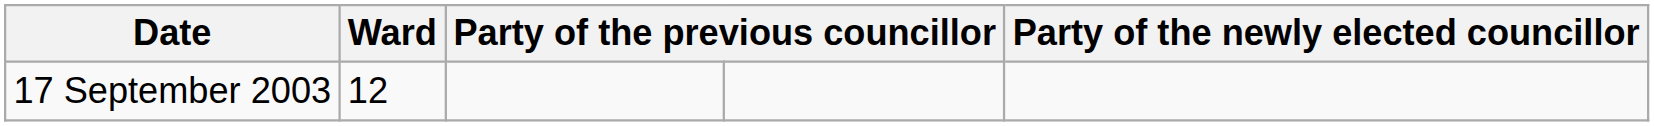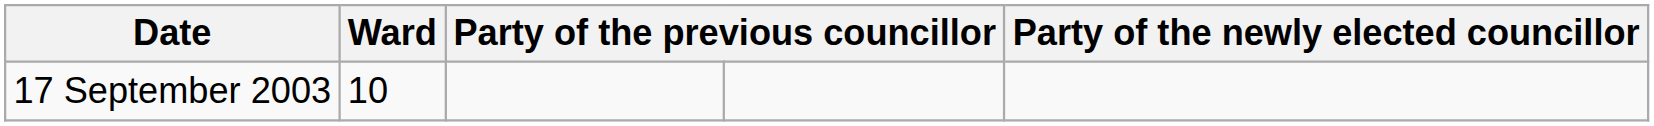 <table class="wikitable">
 <tr>
 <th>Date</th>
 <th>Ward</th>
 <th colspan=2>Party of the previous councillor</th>
 <th colspan=2>Party of the newly elected councillor</th>
 </tr>
 <tr>
 <td>17 September 2003</td>
-<td>12</td>
+<td>10</td>
 <td></td>
 <td></td>
 </tr>
 </table>
